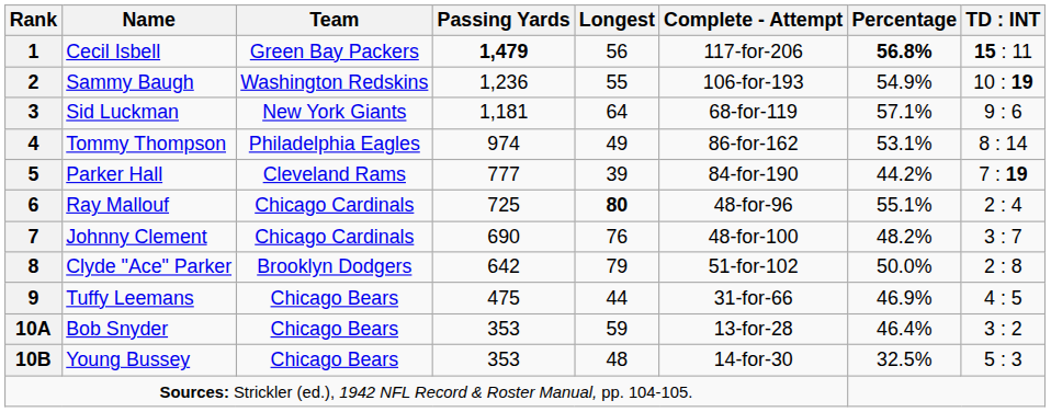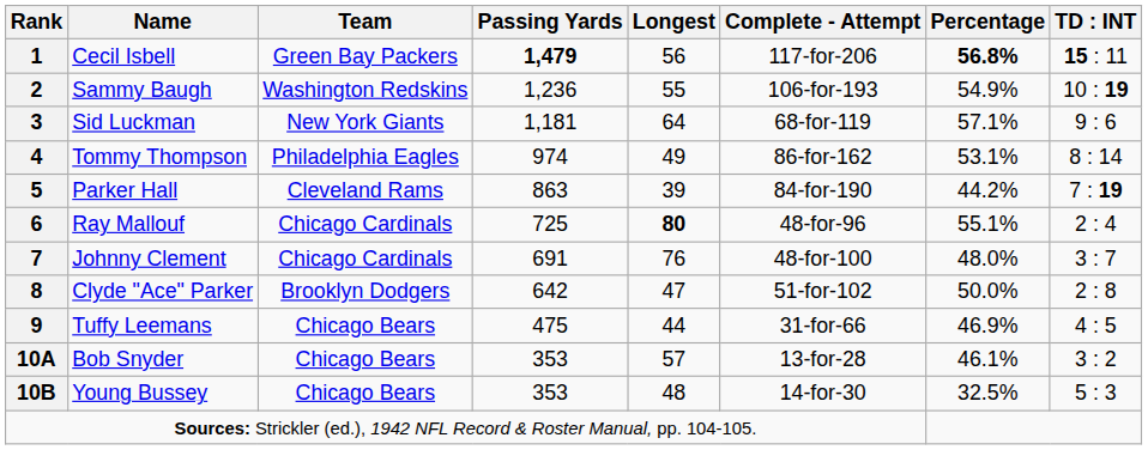 <table class="wikitable" style="text-align:center">
 <tr>
 <th>Rank</th>
 <th>Name</th>
 <th>Team</th>
 <th>Passing Yards</th>
 <th>Longest</th>
 <th>Complete - Attempt</th>
 <th>Percentage</th>
 <th>TD : INT</th>
 </tr>
 <tr>
 <th>1</th>
 <td style="text-align: left;"><a href='#'>Cecil Isbell</a></td>
 <td><a href='#'>Green Bay Packers</a></td>
 <td><strong>1,479</strong></td>
 <td>56</td>
 <td>117-for-206</td>
 <td><strong>56.8%</strong></td>
 <td><strong>15</strong> : 11</td>
 </tr>
 <tr>
 <th>2</th>
 <td style="text-align: left;"><a href='#'>Sammy Baugh</a></td>
 <td><a href='#'>Washington Redskins</a></td>
 <td>1,236</td>
 <td>55</td>
 <td>106-for-193</td>
 <td>54.9%</td>
 <td>10 : <strong>19</strong></td>
 </tr>
 <tr>
 <th>3</th>
 <td style="text-align: left;"><a href='#'>Sid Luckman</a></td>
 <td><a href='#'>New York Giants</a></td>
 <td>1,181</td>
 <td>64</td>
 <td>68-for-119</td>
 <td>57.1%</td>
 <td>9 : 6</td>
 </tr>
 <tr>
 <th>4</th>
 <td style="text-align: left;"><a href='#'>Tommy Thompson</a></td>
 <td><a href='#'>Philadelphia Eagles</a></td>
 <td>974</td>
 <td>49</td>
 <td>86-for-162</td>
 <td>53.1%</td>
 <td>8 : 14</td>
 </tr>
 <tr>
 <th>5</th>
 <td style="text-align: left;"><a href='#'>Parker Hall</a></td>
 <td><a href='#'>Cleveland Rams</a></td>
-<td>777</td>
+<td>863</td>
 <td>39</td>
 <td>84-for-190</td>
 <td>44.2%</td>
 <td>7 : <strong>19</strong></td>
 </tr>
 <tr>
 <th>6</th>
 <td style="text-align: left;"><a href='#'>Ray Mallouf</a></td>
 <td><a href='#'>Chicago Cardinals</a></td>
 <td>725</td>
 <td><strong>80</strong></td>
 <td>48-for-96</td>
 <td>55.1%</td>
 <td>2 : 4</td>
 </tr>
 <tr>
 <th>7</th>
 <td style="text-align: left;"><a href='#'>Johnny Clement</a></td>
 <td><a href='#'>Chicago Cardinals</a></td>
-<td>690</td>
+<td>691</td>
 <td>76</td>
 <td>48-for-100</td>
-<td>48.2%</td>
+<td>48.0%</td>
 <td>3 : 7</td>
 </tr>
 <tr>
 <th>8</th>
 <td style="text-align: left;"><a href='#'>Clyde "Ace" Parker</a></td>
 <td><a href='#'>Brooklyn Dodgers</a></td>
 <td>642</td>
-<td>79</td>
+<td>47</td>
 <td>51-for-102</td>
 <td>50.0%</td>
 <td>2 : 8</td>
 </tr>
 <tr>
 <th>9</th>
 <td style="text-align: left;"><a href='#'>Tuffy Leemans</a></td>
 <td><a href='#'>Chicago Bears</a></td>
 <td>475</td>
 <td>44</td>
 <td>31-for-66</td>
 <td>46.9%</td>
 <td>4 : 5</td>
 </tr>
 <tr>
 <th>10A</th>
 <td style="text-align: left;"><a href='#'>Bob Snyder</a></td>
 <td><a href='#'>Chicago Bears</a></td>
 <td>353</td>
-<td>59</td>
+<td>57</td>
 <td>13-for-28</td>
-<td>46.4%</td>
+<td>46.1%</td>
 <td>3 : 2</td>
 </tr>
 <tr>
 <th>10B</th>
 <td style="text-align: left;"><a href='#'>Young Bussey</a></td>
 <td><a href='#'>Chicago Bears</a></td>
 <td>353</td>
 <td>48</td>
 <td>14-for-30</td>
 <td>32.5%</td>
 <td>5 : 3</td>
 </tr>
 <tr>
 <td colspan="6"><small><strong>Sources:</strong> Strickler (ed.), <em>1942 NFL Record & Roster Manual,</em> pp. 104-105.</small></td>
 </tr>
 </table>
